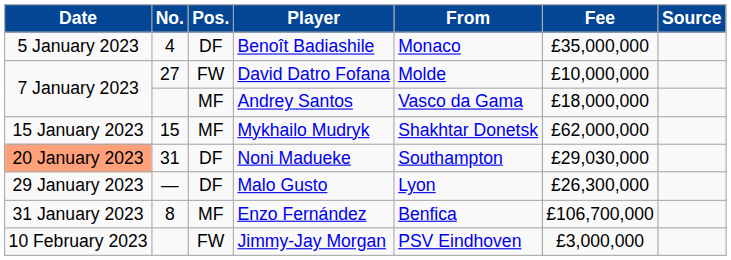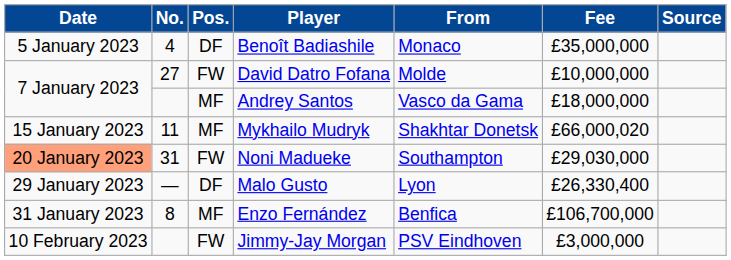 <table class="wikitable plainrowheaders sortable" sortable" style="text-align:center">
 <tr>
 <th scope="col" style="background-color:#034694;color:#FFFFFF">Date</th>
 <th scope="col" style="background-color:#034694;color:#FFFFFF">No.</th>
 <th scope="col" style="background-color:#034694;color:#FFFFFF">Pos.</th>
 <th scope="col" style="background-color:#034694;color:#FFFFFF">Player</th>
 <th scope="col" style="background-color:#034694;color:#FFFFFF">From</th>
 <th scope="col" style="background-color:#034694;color:#FFFFFF" data-sort-type="currency">Fee</th>
 <th scope="col" class="unsortable" style="background-color:#034694;color:#FFFFFF">Source</th>
 </tr>
 <tr>
 <td>5 January 2023</td>
 <td>4</td>
 <td>DF</td>
 <td align=left> <a href='#'>Benoît Badiashile</a></td>
 <td align=left> <a href='#'>Monaco</a></td>
 <td>£35,000,000</td>
 <td></td>
 </tr>
 <tr>
 <td rowspan="2">7 January 2023</td>
 <td>27</td>
 <td>FW</td>
 <td align=left> <a href='#'>David Datro Fofana</a></td>
 <td align=left> <a href='#'>Molde</a></td>
 <td>£10,000,000</td>
 <td></td>
 </tr>
 <tr>
 <td></td>
 <td>MF</td>
 <td align=left> <a href='#'>Andrey Santos</a></td>
 <td align=left> <a href='#'>Vasco da Gama</a></td>
 <td>£18,000,000</td>
 <td></td>
 </tr>
 <tr>
 <td>15 January 2023</td>
-<td>15</td>
+<td>11</td>
 <td>MF</td>
 <td align=left> <a href='#'>Mykhailo Mudryk</a></td>
 <td align=left> <a href='#'>Shakhtar Donetsk</a></td>
-<td>£62,000,000</td>
+<td>£66,000,020</td>
 <td></td>
 </tr>
 <tr>
 <td style="background: lightsalmon;">20 January 2023</td>
 <td>31</td>
-<td>DF</td>
+<td>FW</td>
 <td align=left> <a href='#'>Noni Madueke</a></td>
 <td align=left> <a href='#'>Southampton</a></td>
 <td>£29,030,000</td>
 <td></td>
 </tr>
 <tr>
 <td>29 January 2023</td>
 <td>—</td>
 <td>DF</td>
 <td align=left> <a href='#'>Malo Gusto</a></td>
 <td align=left> <a href='#'>Lyon</a></td>
-<td>£26,300,000</td>
+<td>£26,330,400</td>
 <td></td>
 </tr>
 <tr>
 <td>31 January 2023</td>
 <td>8</td>
 <td>MF</td>
 <td align=left> <a href='#'>Enzo Fernández</a></td>
 <td align=left> <a href='#'>Benfica</a></td>
 <td>£106,700,000</td>
 <td></td>
 </tr>
 <tr>
 <td>10 February 2023</td>
 <td></td>
 <td>FW</td>
 <td align=left> <a href='#'>Jimmy-Jay Morgan</a></td>
 <td align=left> <a href='#'>PSV Eindhoven</a></td>
 <td>£3,000,000</td>
 <td></td>
 </tr>
 </table>
